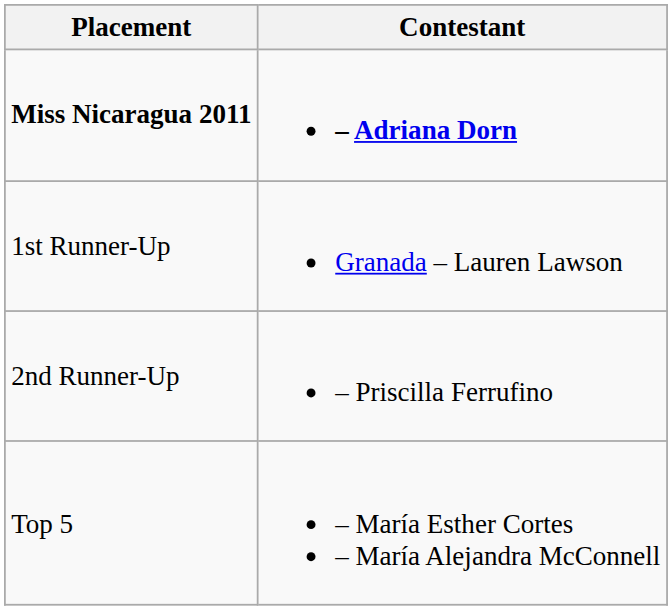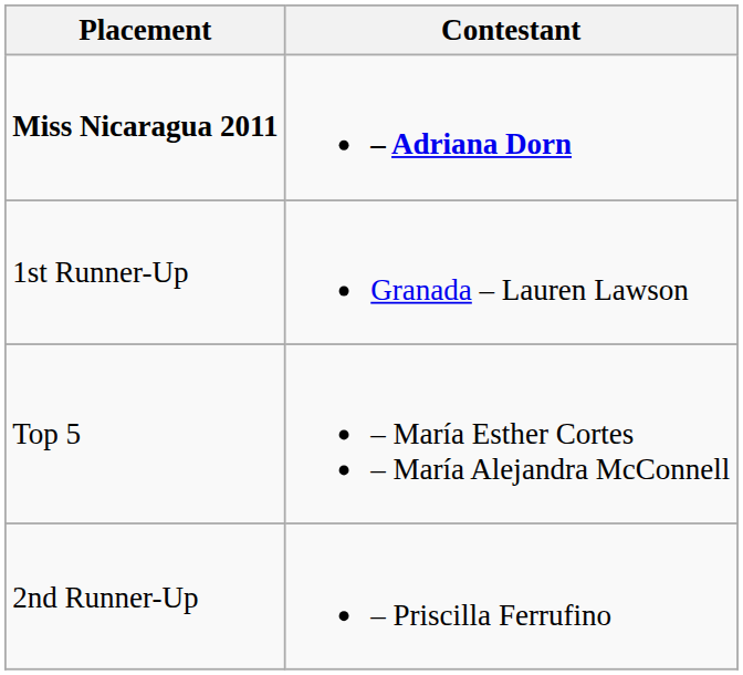 <table class="wikitable sortable" style="font-size: 95%;">
 <tr>
 <th>Placement</th>
 <th>Contestant</th>
 </tr>
 <tr>
 <td><strong>Miss Nicaragua 2011</strong></td>
 <td><br><ul><li><strong> – <a href='#'>Adriana Dorn</a></strong></li></ul></td>
 </tr>
 <tr>
 <td>1st Runner-Up</td>
 <td><br><ul><li> <a href='#'>Granada</a> – Lauren Lawson</li></ul></td>
 </tr>
 <tr>
+<td>Top 5</td>
+<td><br><ul><li> – María Esther Cortes</li><li> – María Alejandra McConnell</li></ul></td>
+</tr>
+<tr>
 <td>2nd Runner-Up</td>
 <td><br><ul><li> – Priscilla Ferrufino</li></ul></td>
 </tr>
-<tr>
-<td>Top 5</td>
-<td><br><ul><li> – María Esther Cortes</li><li> – María Alejandra McConnell</li></ul></td>
-</tr>
 </table>
